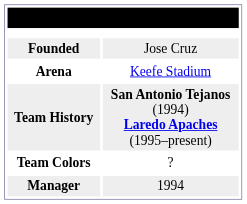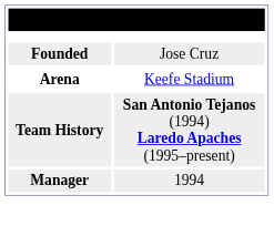 <table style="margin:5px; border:1px solid #8888AA;" align=right cellpadding=3 cellspacing=3 width=280>
 <tr align="center" bgcolor="#000000">
 <td colspan=2><span><strong>San Antonio Tejanos</strong></span></td>
 </tr>
 <tr align="center">
 <td colspan=2></td>
 </tr>
 <tr align="center" bgcolor="#eeeeee">
 <td><strong>Founded</strong></td>
 <td>Jose Cruz </td>
 </tr>
 <tr align="center">
 <td><strong>Arena</strong></td>
 <td><a href='#'>Keefe Stadium</a></td>
 </tr>
 <tr align="center" bgcolor="#eeeeee">
 <td><strong>Team History</strong></td>
 <td><strong>San Antonio Tejanos</strong> <br> (1994) <br> <strong><a href='#'>Laredo Apaches</a></strong> <br> (1995–present)</td>
 </tr>
-<tr align="center">
-<td><strong>Team Colors</strong></td>
-<td>?</td>
-</tr>
 <tr align="center" bgcolor="#eeeeee">
 <td><strong>Manager</strong></td>
 <td>1994</td>
 </tr>
 </table>
